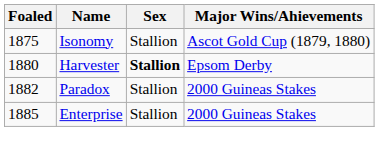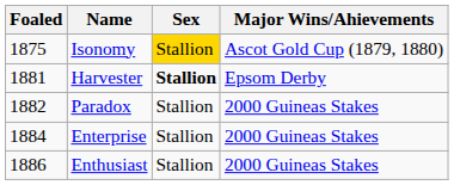 <table class="wikitable">
 <tr>
 <th>Foaled</th>
 <th>Name</th>
 <th>Sex</th>
 <th>Major Wins/Ahievements</th>
 </tr>
 <tr>
 <td>1875</td>
 <td><a href='#'>Isonomy</a></td>
-<td>Stallion</td>
+<td style="background: gold;">Stallion</td>
 <td><a href='#'>Ascot Gold Cup</a> (1879, 1880)</td>
 </tr>
 <tr>
-<td>1880</td>
+<td>1881</td>
 <td><a href='#'>Harvester</a></td>
 <td><strong>Stallion</strong></td>
 <td><a href='#'>Epsom Derby</a></td>
 </tr>
 <tr>
 <td>1882</td>
 <td><a href='#'>Paradox</a></td>
 <td>Stallion</td>
 <td><a href='#'>2000 Guineas Stakes</a></td>
 </tr>
 <tr>
-<td>1885</td>
+<td>1884</td>
 <td><a href='#'>Enterprise</a></td>
 <td>Stallion</td>
 <td><a href='#'>2000 Guineas Stakes</a></td>
 </tr>
+<tr>
+<td>1886</td>
+<td><a href='#'>Enthusiast</a></td>
+<td>Stallion</td>
+<td><a href='#'>2000 Guineas Stakes</a></td>
+</tr>
 </table>
